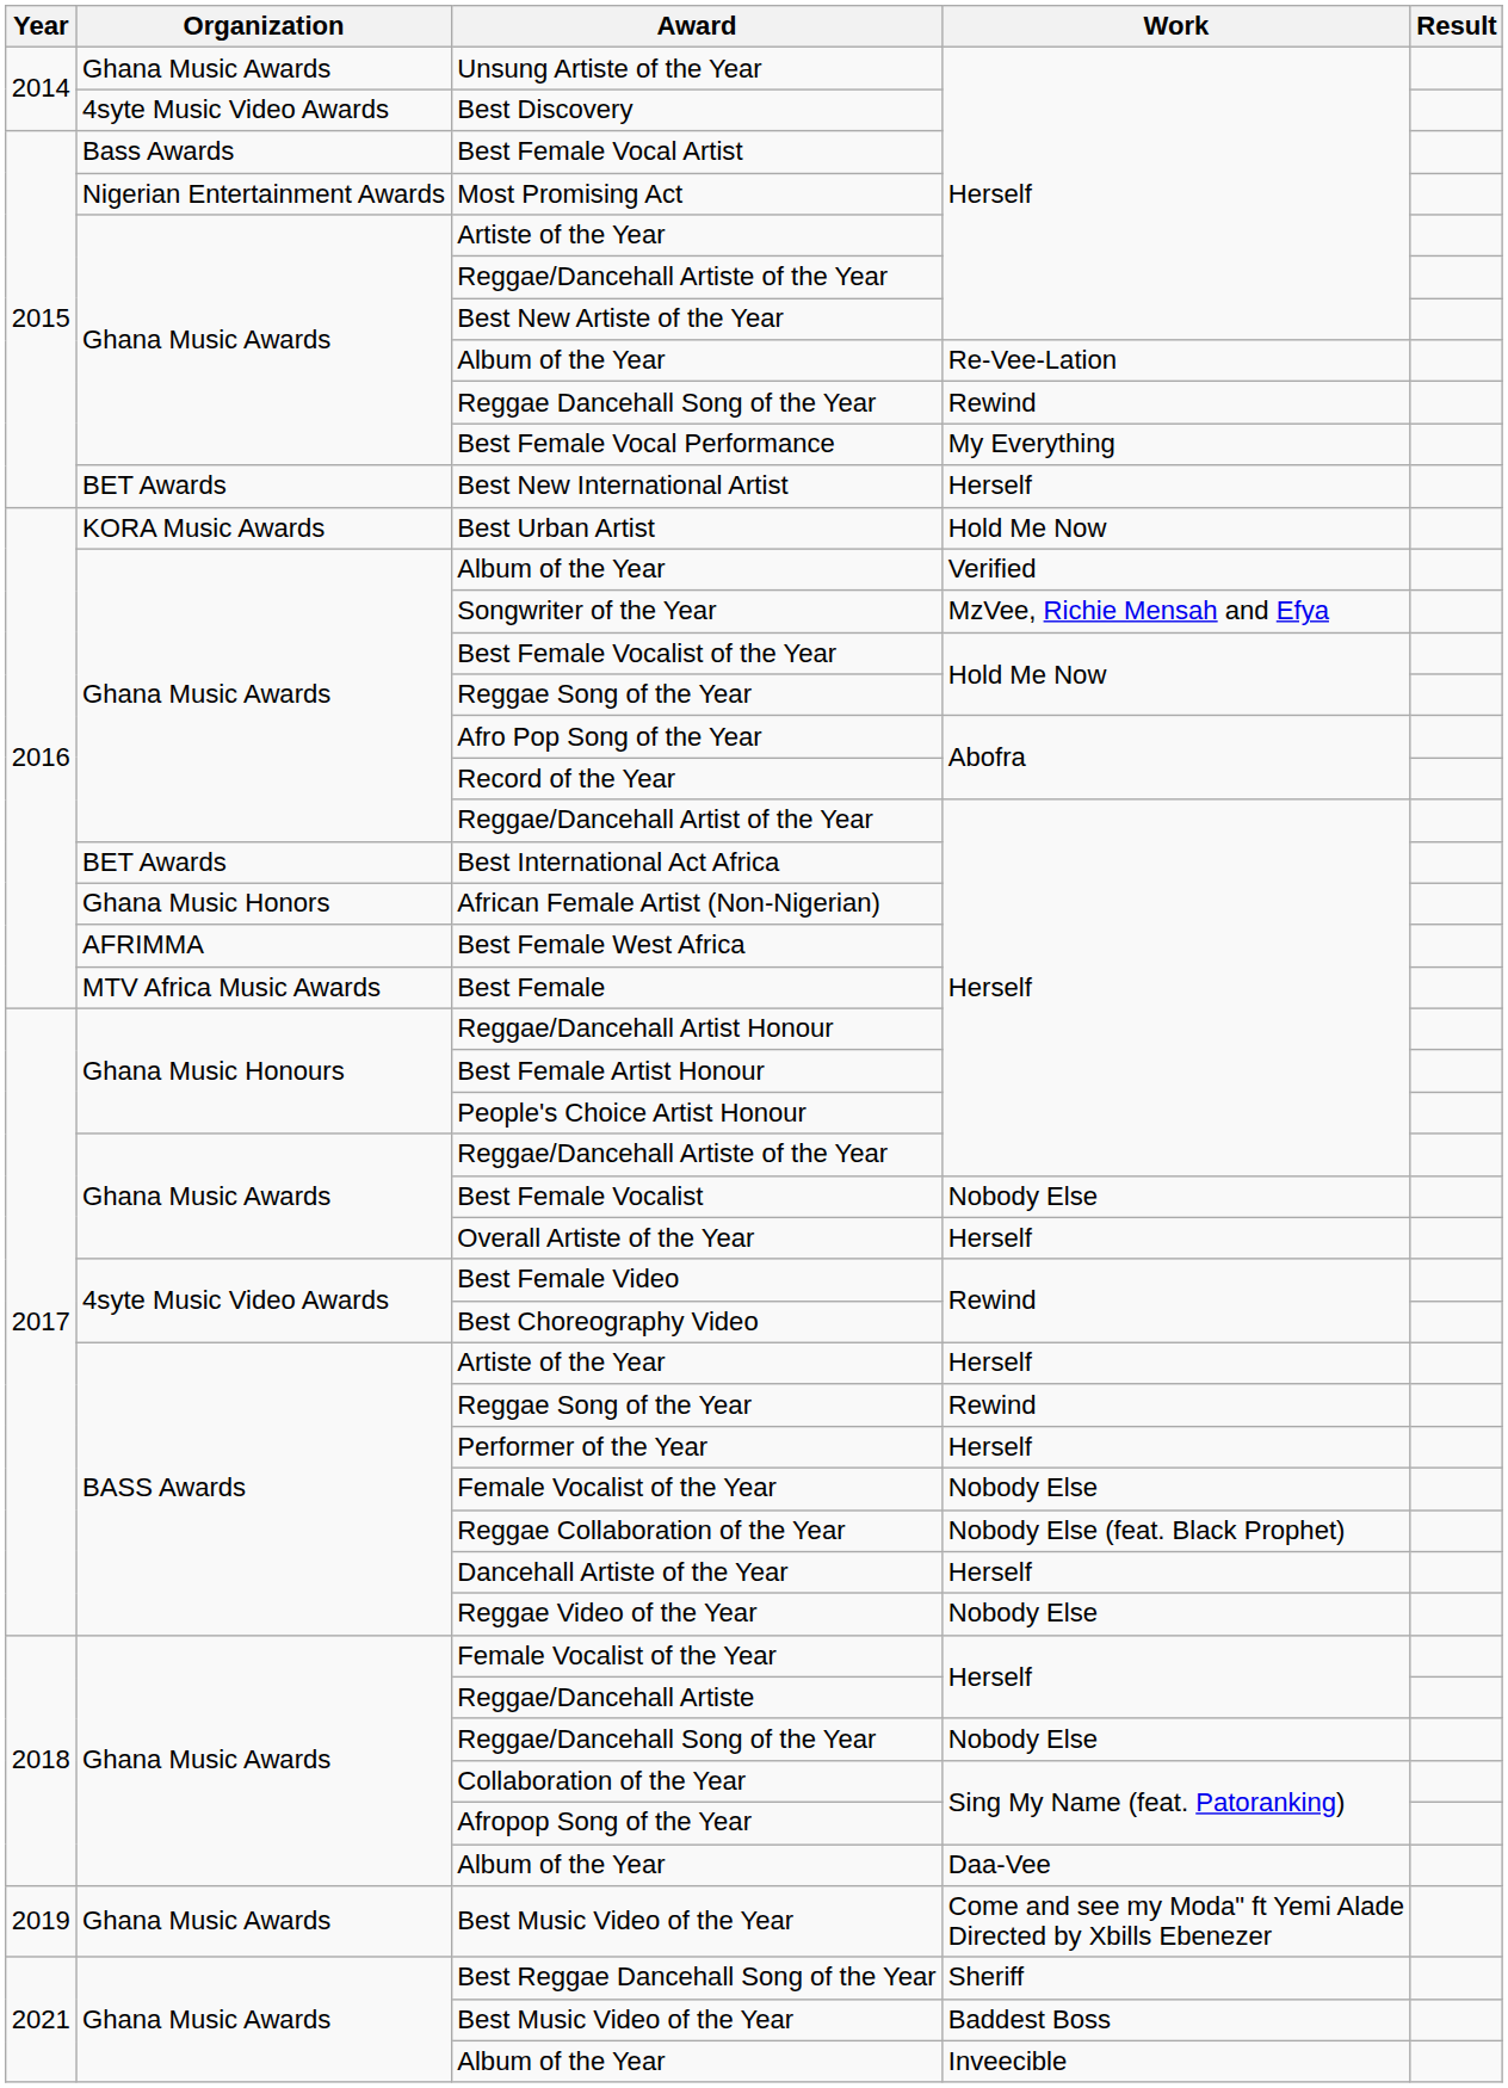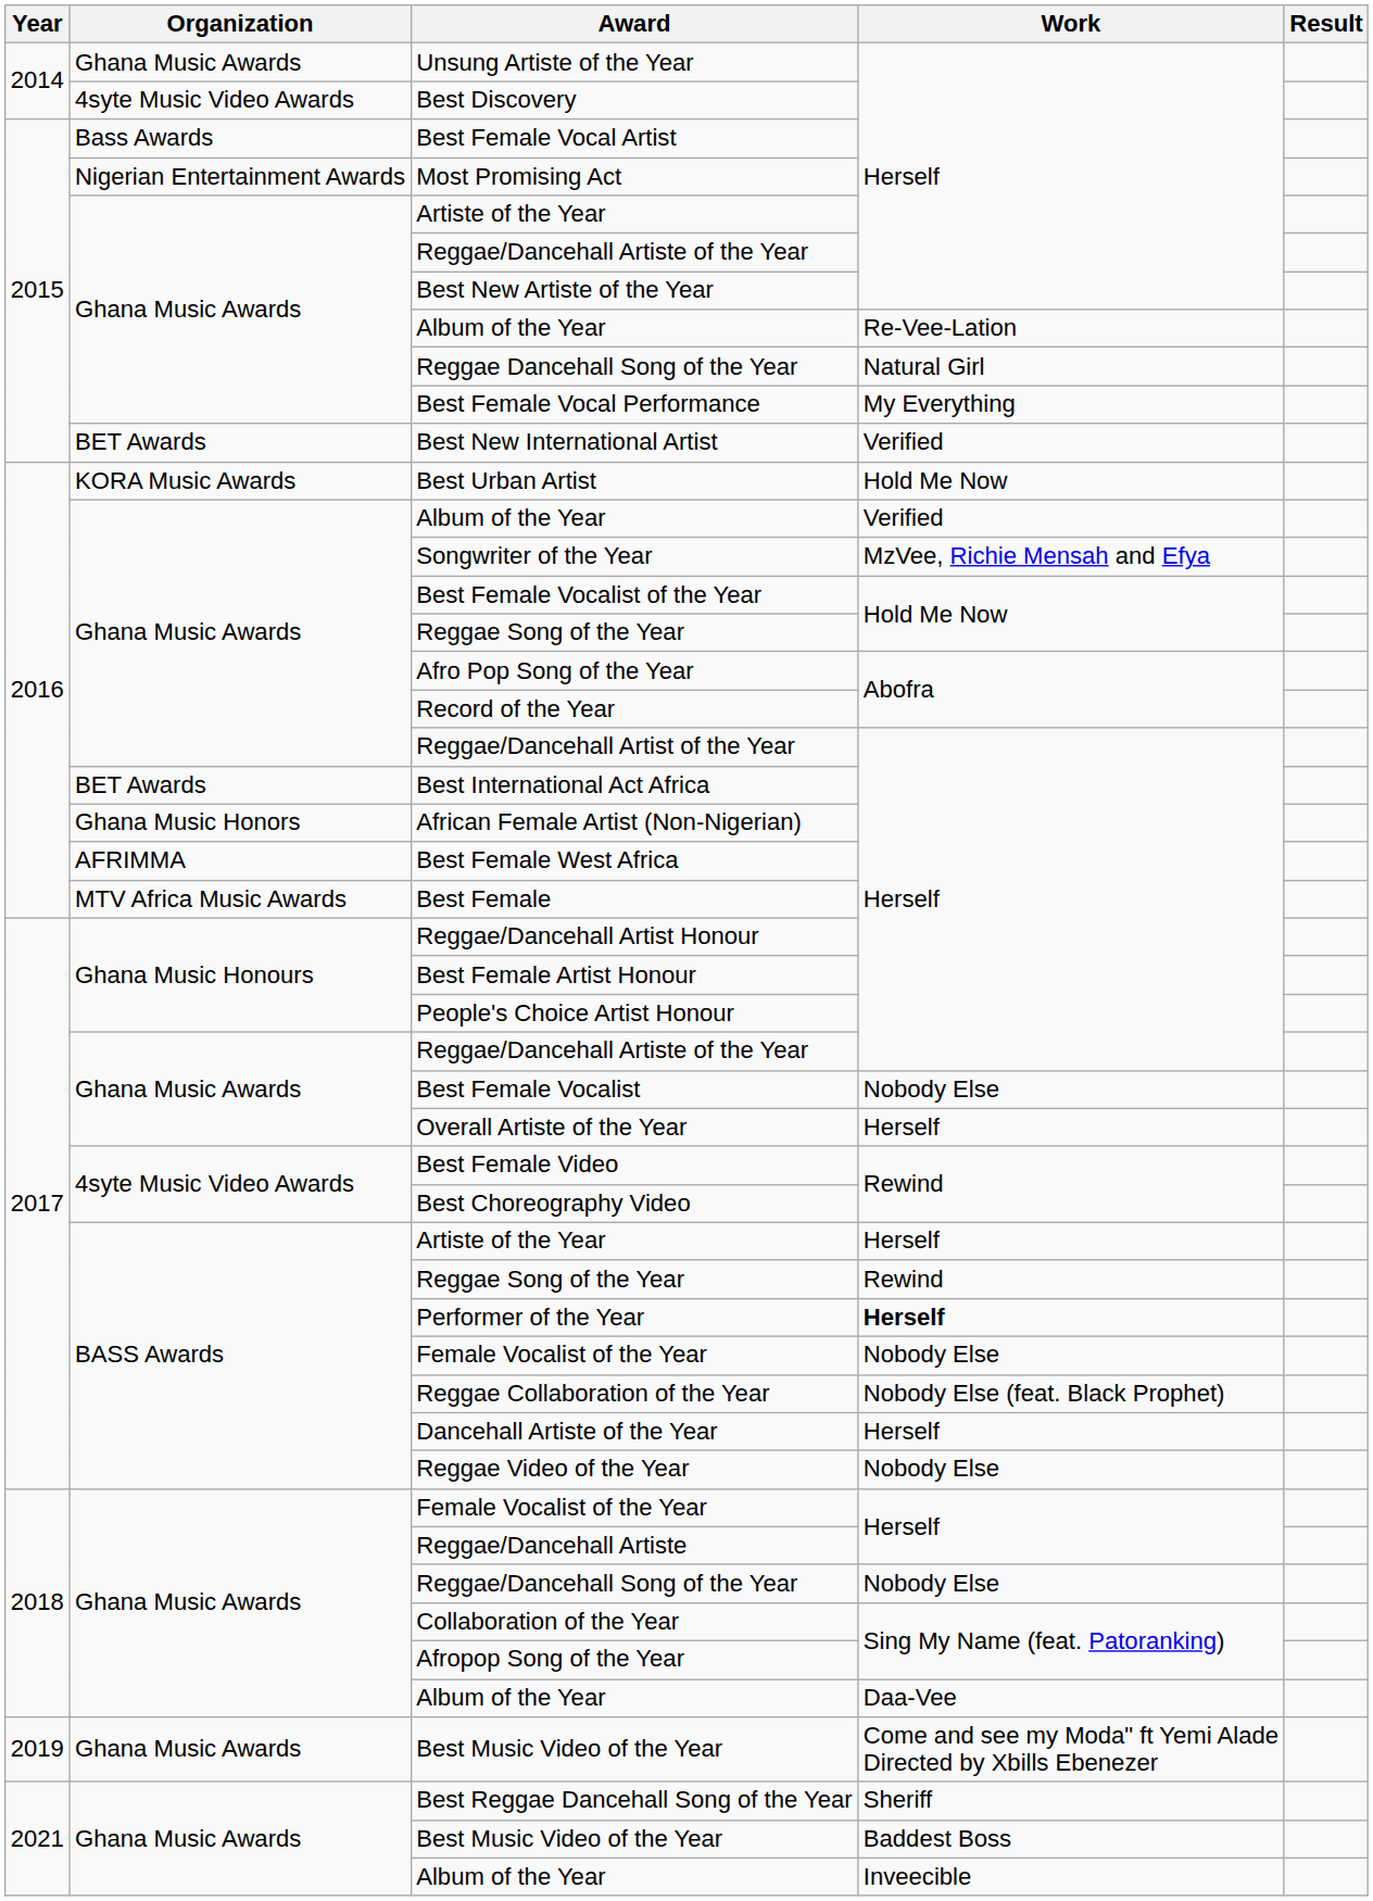 <table class="wikitable">
 <tr>
 <th>Year</th>
 <th>Organization</th>
 <th>Award</th>
 <th>Work</th>
 <th>Result</th>
 </tr>
 <tr>
 <td rowspan="2">2014</td>
 <td>Ghana Music Awards</td>
 <td>Unsung Artiste of the Year</td>
 <td rowspan="7">Herself</td>
 <td></td>
 </tr>
 <tr>
 <td>4syte Music Video Awards</td>
 <td>Best Discovery</td>
 <td></td>
 </tr>
 <tr>
 <td rowspan="9">2015</td>
 <td>Bass Awards</td>
 <td>Best Female Vocal Artist</td>
 <td></td>
 </tr>
 <tr>
 <td>Nigerian Entertainment Awards</td>
 <td>Most Promising Act</td>
 <td></td>
 </tr>
 <tr>
 <td rowspan="6">Ghana Music Awards</td>
 <td>Artiste of the Year</td>
 <td></td>
 </tr>
 <tr>
 <td>Reggae/Dancehall Artiste of the Year</td>
 <td></td>
 </tr>
 <tr>
 <td>Best New Artiste of the Year</td>
 <td></td>
 </tr>
 <tr>
 <td>Album of the Year</td>
 <td>Re-Vee-Lation</td>
 <td></td>
 </tr>
 <tr>
 <td>Reggae Dancehall Song of the Year</td>
-<td>Rewind</td>
+<td>Natural Girl</td>
 <td></td>
 </tr>
 <tr>
 <td>Best Female Vocal Performance</td>
 <td>My Everything</td>
 <td></td>
 </tr>
 <tr>
 <td>BET Awards</td>
 <td>Best New International Artist</td>
-<td>Herself</td>
+<td>Verified</td>
 <td></td>
 </tr>
 <tr>
 <td rowspan="12">2016</td>
 <td>KORA Music Awards</td>
 <td>Best Urban Artist</td>
 <td>Hold Me Now</td>
 <td></td>
 </tr>
 <tr>
 <td rowspan="7">Ghana Music Awards</td>
 <td>Album of the Year</td>
 <td>Verified</td>
 <td></td>
 </tr>
 <tr>
 <td>Songwriter of the Year</td>
 <td>MzVee, <a href='#'>Richie Mensah</a> and <a href='#'>Efya</a></td>
 <td></td>
 </tr>
 <tr>
 <td>Best Female Vocalist of the Year</td>
 <td rowspan="2">Hold Me Now</td>
 <td></td>
 </tr>
 <tr>
 <td>Reggae Song of the Year</td>
 <td></td>
 </tr>
 <tr>
 <td>Afro Pop Song of the Year</td>
 <td rowspan="2">Abofra</td>
 <td></td>
 </tr>
 <tr>
 <td>Record of the Year</td>
 <td></td>
 </tr>
 <tr>
 <td>Reggae/Dancehall Artist of the Year</td>
 <td rowspan="9">Herself</td>
 <td></td>
 </tr>
 <tr>
 <td>BET Awards</td>
 <td>Best International Act Africa</td>
 <td></td>
 </tr>
 <tr>
 <td>Ghana Music Honors</td>
 <td>African Female Artist (Non-Nigerian)</td>
 <td></td>
 </tr>
 <tr>
 <td>AFRIMMA</td>
 <td>Best Female West Africa</td>
 <td></td>
 </tr>
 <tr>
 <td>MTV Africa Music Awards</td>
 <td>Best Female</td>
 <td></td>
 </tr>
 <tr>
 <td rowspan="15">2017</td>
 <td rowspan="3">Ghana Music Honours</td>
 <td>Reggae/Dancehall Artist Honour</td>
 <td></td>
 </tr>
 <tr>
 <td>Best Female Artist Honour</td>
 <td></td>
 </tr>
 <tr>
 <td>People's Choice Artist Honour</td>
 <td></td>
 </tr>
 <tr>
 <td rowspan="3">Ghana Music Awards</td>
 <td>Reggae/Dancehall Artiste of the Year</td>
 <td></td>
 </tr>
 <tr>
 <td>Best Female Vocalist</td>
 <td>Nobody Else</td>
 <td></td>
 </tr>
 <tr>
 <td>Overall Artiste of the Year</td>
 <td>Herself</td>
 <td></td>
 </tr>
 <tr>
 <td rowspan="2">4syte Music Video Awards</td>
 <td>Best Female Video</td>
 <td rowspan="2">Rewind</td>
 <td></td>
 </tr>
 <tr>
 <td>Best Choreography Video</td>
 <td></td>
 </tr>
 <tr>
 <td rowspan="7">BASS Awards</td>
 <td>Artiste of the Year</td>
 <td>Herself</td>
 <td></td>
 </tr>
 <tr>
 <td>Reggae Song of the Year</td>
 <td>Rewind</td>
 <td></td>
 </tr>
 <tr>
 <td>Performer of the Year</td>
-<td>Herself</td>
+<td><strong>Herself</strong></td>
 <td></td>
 </tr>
 <tr>
 <td>Female Vocalist of the Year</td>
 <td>Nobody Else</td>
 <td></td>
 </tr>
 <tr>
 <td>Reggae Collaboration of the Year</td>
 <td>Nobody Else (feat. Black Prophet)</td>
 <td></td>
 </tr>
 <tr>
 <td>Dancehall Artiste of the Year</td>
 <td>Herself</td>
 <td></td>
 </tr>
 <tr>
 <td>Reggae Video of the Year</td>
 <td>Nobody Else</td>
 <td></td>
 </tr>
 <tr>
 <td rowspan="6">2018</td>
 <td rowspan="6">Ghana Music Awards</td>
 <td>Female Vocalist of the Year</td>
 <td rowspan="2">Herself</td>
 <td></td>
 </tr>
 <tr>
 <td>Reggae/Dancehall Artiste</td>
 <td></td>
 </tr>
 <tr>
 <td>Reggae/Dancehall Song of the Year</td>
 <td>Nobody Else</td>
 <td></td>
 </tr>
 <tr>
 <td>Collaboration of the Year</td>
 <td rowspan="2">Sing My Name (feat. <a href='#'>Patoranking</a>)</td>
 <td></td>
 </tr>
 <tr>
 <td>Afropop Song of the Year</td>
 <td></td>
 </tr>
 <tr>
 <td>Album of the Year</td>
 <td>Daa-Vee</td>
 <td></td>
 </tr>
 <tr>
 <td>2019</td>
 <td>Ghana Music Awards</td>
 <td>Best Music Video of the Year</td>
 <td>Come and see my Moda" ft Yemi Alade<br>Directed by Xbills Ebenezer</td>
 <td></td>
 </tr>
 <tr>
 <td rowspan="3">2021</td>
 <td rowspan="3">Ghana Music Awards</td>
 <td>Best Reggae Dancehall Song of the Year</td>
 <td>Sheriff</td>
 <td></td>
 </tr>
 <tr>
 <td>Best Music Video of the Year</td>
 <td>Baddest Boss</td>
 <td></td>
 </tr>
 <tr>
 <td>Album of the Year</td>
 <td>Inveecible</td>
 <td></td>
 </tr>
 </table>
